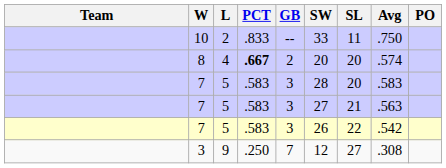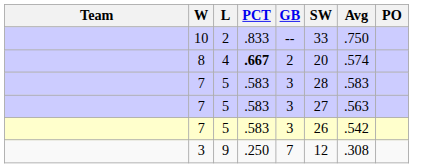 <table class=wikitable style="text-align:center;">
 <tr>
 <th width=200px>Team</th>
 <th width=20px>W</th>
 <th width=20px>L</th>
 <th width=35px><a href='#'>PCT</a></th>
 <th width=25px><a href='#'>GB</a></th>
 <th width=30px>SW</th>
-<th width=30px>SL</th>
 <th width=35px>Avg</th>
 <th width=30px>PO</th>
 </tr>
 <tr bgcolor="#CCCCFF">
 <td align=left></td>
 <td>10</td>
 <td>2</td>
 <td>.833</td>
 <td>--</td>
 <td>33</td>
-<td>11</td>
 <td>.750</td>
 <td></td>
 </tr>
 <tr bgcolor="#CCCCFF">
 <td align=left></td>
 <td>8</td>
 <td>4</td>
 <td><strong>.667</strong></td>
 <td>2</td>
-<td>20</td>
 <td>20</td>
 <td>.574</td>
 <td></td>
 </tr>
 <tr bgcolor="#CCCCFF">
 <td align=left></td>
 <td>7</td>
 <td>5</td>
 <td>.583</td>
 <td>3</td>
 <td>28</td>
-<td>20</td>
 <td>.583</td>
 <td></td>
 </tr>
 <tr bgcolor="#CCCCFF">
 <td align=left></td>
 <td>7</td>
 <td>5</td>
 <td>.583</td>
 <td>3</td>
 <td>27</td>
-<td>21</td>
 <td>.563</td>
 <td></td>
 </tr>
 <tr bgcolor="#FFFFCC">
 <td align=left></td>
 <td>7</td>
 <td>5</td>
 <td>.583</td>
 <td>3</td>
 <td>26</td>
-<td>22</td>
 <td>.542</td>
 <td></td>
 </tr>
 <tr>
 <td align=left></td>
 <td>3</td>
 <td>9</td>
 <td>.250</td>
 <td>7</td>
 <td>12</td>
-<td>27</td>
 <td>.308</td>
 <td></td>
 </tr>
 </table>
